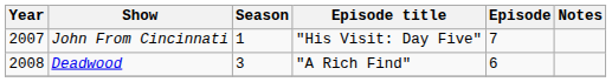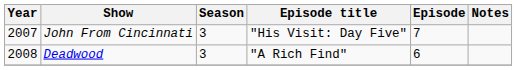 <table class="wikitable" style="font-size: 95%;">
 <tr>
 <th>Year</th>
 <th>Show</th>
 <th>Season</th>
 <th>Episode title</th>
 <th>Episode</th>
 <th>Notes</th>
 </tr>
 <tr>
 <td>2007</td>
 <td><em>John From Cincinnati</em></td>
-<td>1</td>
+<td>3</td>
 <td>"His Visit: Day Five"</td>
 <td>7</td>
 <td></td>
 </tr>
 <tr>
 <td>2008</td>
 <td><em><a href='#'>Deadwood</a></em></td>
 <td>3</td>
 <td>"A Rich Find"</td>
 <td>6</td>
 <td></td>
 </tr>
 <tr>
 </tr>
 </table>
